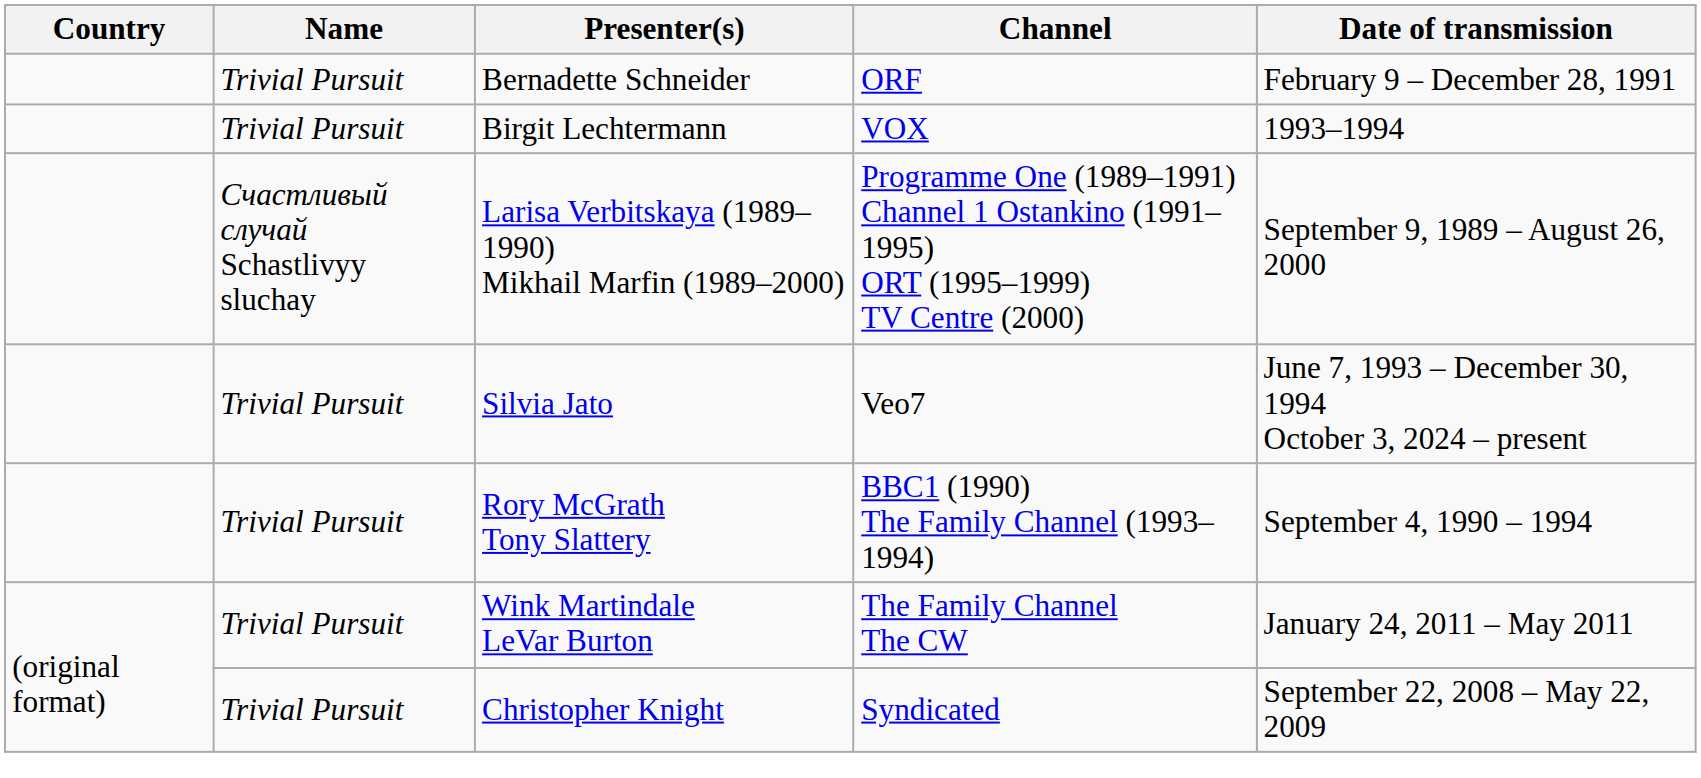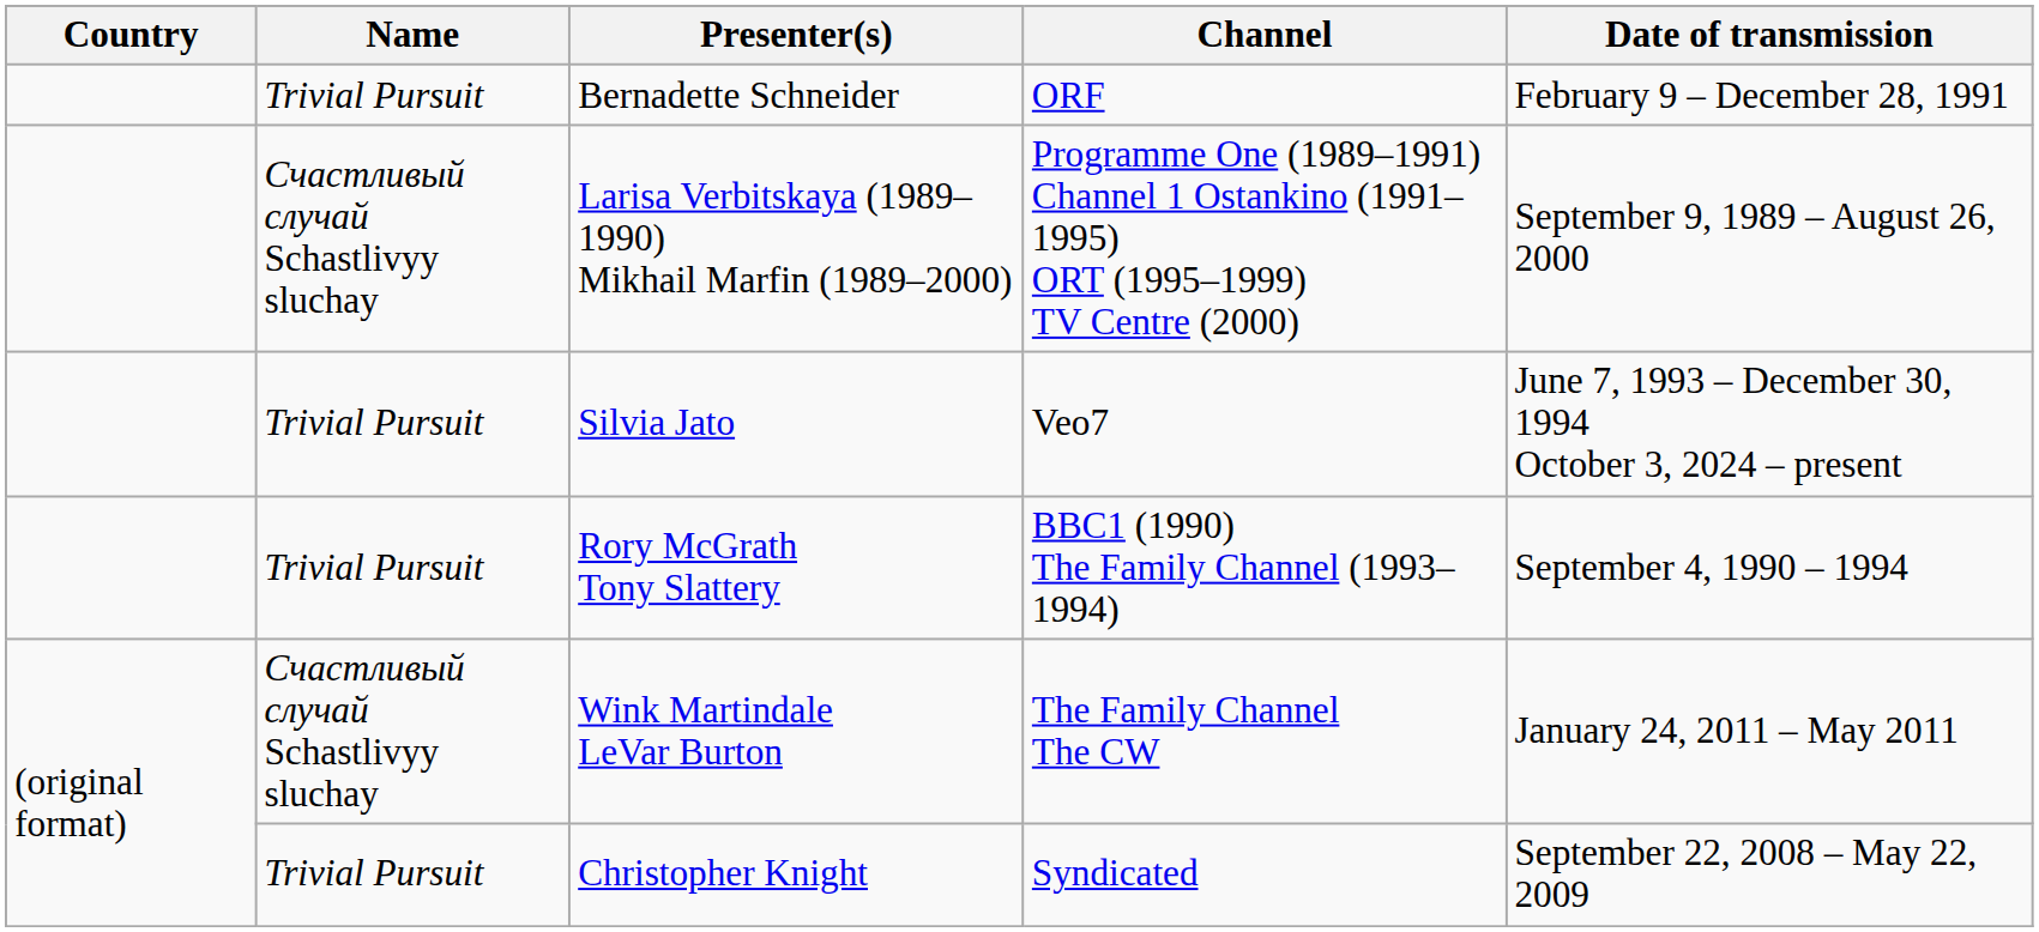 <table class="wikitable">
 <tr>
 <th>Country</th>
 <th>Name</th>
 <th>Presenter(s)</th>
 <th>Channel</th>
 <th>Date of transmission</th>
 </tr>
 <tr>
 <td></td>
 <td><em>Trivial Pursuit</em></td>
 <td>Bernadette Schneider</td>
 <td><a href='#'>ORF</a></td>
 <td>February 9 – December 28, 1991</td>
-</tr>
-<tr>
-<td></td>
-<td><em>Trivial Pursuit</em></td>
-<td>Birgit Lechtermann</td>
-<td><a href='#'>VOX</a></td>
-<td>1993–1994</td>
 </tr>
 <tr>
 <td><br></td>
 <td><em>Счастливый случай</em><br>Schastlivyy sluchay</td>
 <td><a href='#'>Larisa Verbitskaya</a> (1989–1990)<br>Mikhail Marfin (1989–2000)</td>
 <td><a href='#'>Programme One</a> (1989–1991)<br><a href='#'>Channel 1 Ostankino</a> (1991–1995)<br><a href='#'>ORT</a> (1995–1999)<br><a href='#'>TV Centre</a> (2000)</td>
 <td>September 9, 1989 – August 26, 2000</td>
 </tr>
 <tr>
 <td></td>
 <td><em>Trivial Pursuit</em></td>
 <td><a href='#'>Silvia Jato</a></td>
 <td>Veo7</td>
 <td>June 7, 1993 – December 30, 1994<br>October 3, 2024 – present</td>
 </tr>
 <tr>
 <td></td>
 <td><em>Trivial Pursuit</em></td>
 <td><a href='#'>Rory McGrath</a><br><a href='#'>Tony Slattery</a></td>
 <td><a href='#'>BBC1</a> (1990)<br><a href='#'>The Family Channel</a> (1993–1994)</td>
 <td>September 4, 1990 – 1994</td>
 </tr>
 <tr>
 <td rowspan=2><br>(original format)</td>
-<td><em>Trivial Pursuit</em></td>
+<td><em>Счастливый случай</em><br>Schastlivyy sluchay</td>
 <td><a href='#'>Wink Martindale</a><br><a href='#'>LeVar Burton</a></td>
 <td><a href='#'>The Family Channel</a><br><a href='#'>The CW</a></td>
 <td>January 24, 2011 – May 2011</td>
 </tr>
 <tr>
 <td><em>Trivial Pursuit</em></td>
 <td><a href='#'>Christopher Knight</a></td>
 <td><a href='#'>Syndicated</a></td>
 <td>September 22, 2008 – May 22, 2009</td>
 </tr>
 </table>
